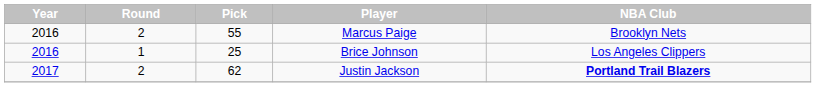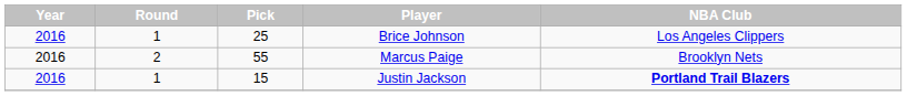 <table class="wikitable" width="84%">
 <tr align="center"  style="background:silver;color:white;">
 <td><strong>Year</strong></td>
 <td><strong>Round</strong></td>
 <td><strong>Pick</strong></td>
 <td><strong>Player</strong></td>
 <td><strong>NBA Club</strong></td>
+</tr>
+<tr align="center" bgcolor="">
+<td><a href='#'>2016</a></td>
+<td>1</td>
+<td>25</td>
+<td><a href='#'>Brice Johnson</a></td>
+<td><a href='#'>Los Angeles Clippers</a></td>
 </tr>
 <tr align="center" bgcolor="">
 <td>2016</td>
 <td>2</td>
 <td>55</td>
 <td><a href='#'>Marcus Paige</a></td>
 <td><a href='#'>Brooklyn Nets</a></td>
 </tr>
 <tr align="center" bgcolor="">
 <td><a href='#'>2016</a></td>
 <td>1</td>
-<td>25</td>
-<td><a href='#'>Brice Johnson</a></td>
-<td><a href='#'>Los Angeles Clippers</a></td>
-</tr>
-<tr align="center" bgcolor="">
-<td><a href='#'>2017</a></td>
-<td>2</td>
-<td>62</td>
+<td>15</td>
 <td><a href='#'>Justin Jackson</a></td>
 <td><strong><a href='#'>Portland Trail Blazers</a></strong></td>
 </tr>
 <tr align="center" bgcolor="">
 </tr>
 </table>
